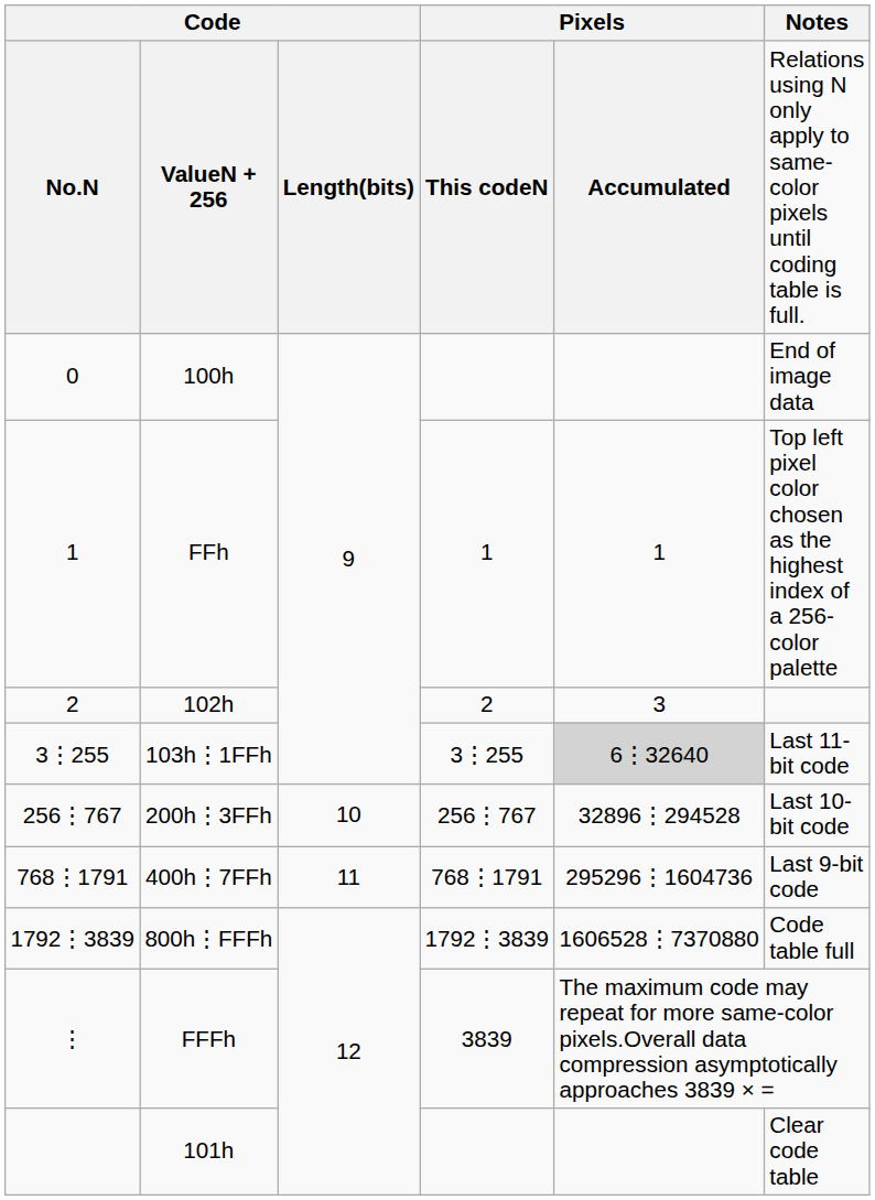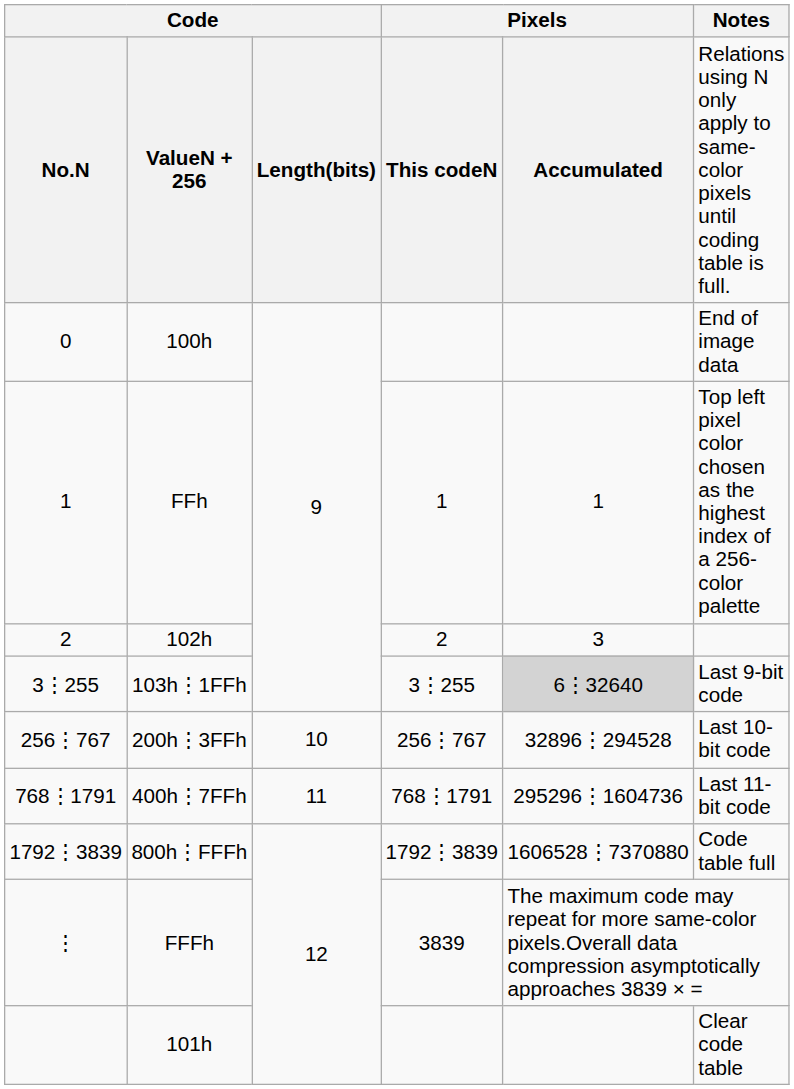 <table class="wikitable">
 <tr>
 <th scope="col" colspan=3>Code</th>
 <th scope="col" colspan=2>Pixels</th>
 <th scope="col">Notes</th>
 </tr>
 <tr>
 <th scope="col">No.N</th>
 <th scope="col">ValueN + 256</th>
 <th scope="col">Length(bits)</th>
 <th scope="col">This codeN</th>
 <th scope="col">Accumulated</th>
 <td>Relations using N only apply to same-color pixels until coding table is full.</td>
 </tr>
 <tr>
 <td style="text-align: center;">0</td>
 <td style="text-align: center;">100h</td>
 <td style="text-align: center;" rowspan=4>9</td>
 <td></td>
 <td></td>
 <td>End of image data</td>
 </tr>
 <tr>
 <td style="text-align: center;">1</td>
 <td style="text-align: center;">FFh</td>
 <td style="text-align: center;">1</td>
 <td style="text-align: center;">1</td>
 <td>Top left pixel color chosen as the highest index of a 256-color palette</td>
 </tr>
 <tr>
 <td style="text-align: center;">2</td>
 <td style="text-align: center;">102h</td>
 <td style="text-align: center;">2</td>
 <td style="text-align: center;">3</td>
 <td></td>
 </tr>
 <tr>
 <td style="text-align: center;">3⋮255</td>
 <td style="text-align: center;">103h⋮1FFh</td>
 <td style="text-align: center;">3⋮255</td>
 <td style="background: lightgrey; text-align: center;">6⋮32640</td>
-<td>Last 11-bit code</td>
+<td>Last 9-bit code</td>
 </tr>
 <tr>
 <td style="text-align: center;">256⋮767</td>
 <td style="text-align: center;">200h⋮3FFh</td>
 <td style="text-align: center;">10</td>
 <td style="text-align: center;">256⋮767</td>
 <td style="text-align: center;">32896⋮294528</td>
 <td>Last 10-bit code</td>
 </tr>
 <tr>
 <td style="text-align: center;">768⋮1791</td>
 <td style="text-align: center;">400h⋮7FFh</td>
 <td style="text-align: center;">11</td>
 <td style="text-align: center;">768⋮1791</td>
 <td style="text-align: center;">295296⋮1604736</td>
-<td>Last 9-bit code</td>
+<td>Last 11-bit code</td>
 </tr>
 <tr>
 <td style="text-align: center;">1792⋮3839</td>
 <td style="text-align: center;">800h⋮FFFh</td>
 <td style="text-align: center;" rowspan=3>12</td>
 <td style="text-align: center;">1792⋮3839</td>
 <td style="text-align: center;">1606528⋮7370880</td>
 <td>Code table full</td>
 </tr>
 <tr>
 <td style="text-align: center;">⋮</td>
 <td style="text-align: center;">FFFh</td>
 <td style="text-align: center;">3839</td>
 <td colspan=2>The maximum code may repeat for more same-color pixels.Overall data compression asymptotically approaches 3839 ×  = </td>
 </tr>
 <tr>
 <td></td>
 <td style="text-align: center;">101h</td>
 <td></td>
 <td></td>
 <td>Clear code table</td>
 </tr>
 </table>
